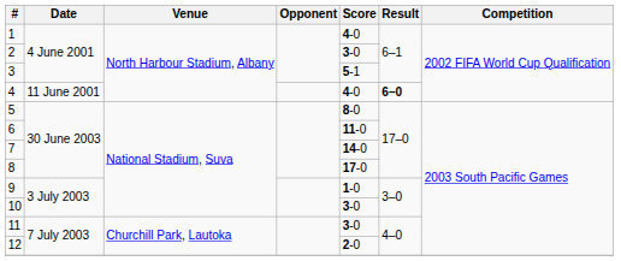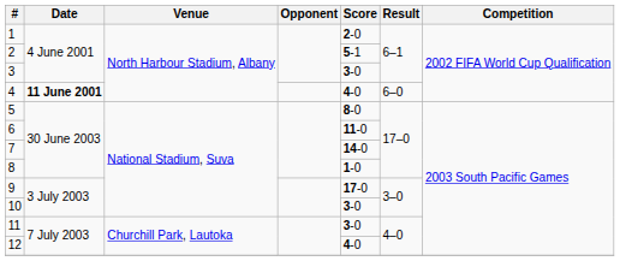 <table class="wikitable" style="text-align:left;">
 <tr>
 <th>#</th>
 <th>Date</th>
 <th>Venue</th>
 <th>Opponent</th>
 <th>Score</th>
 <th>Result</th>
 <th>Competition</th>
 </tr>
 <tr>
 <td>1</td>
 <td rowspan="3">4 June 2001</td>
 <td rowspan="4"><a href='#'>North Harbour Stadium</a>, <a href='#'>Albany</a></td>
 <td rowspan="3"></td>
-<td><strong>4</strong>-0</td>
+<td><strong>2</strong>-0</td>
 <td rowspan="3">6–1</td>
 <td rowspan="4"><a href='#'>2002 FIFA World Cup Qualification</a></td>
 </tr>
 <tr>
 <td>2</td>
+<td><strong>5</strong>-1</td>
+</tr>
+<tr>
+<td>3</td>
 <td><strong>3</strong>-0</td>
 </tr>
 <tr>
-<td>3</td>
-<td><strong>5</strong>-1</td>
-</tr>
-<tr>
 <td>4</td>
-<td>11 June 2001</td>
+<td><strong>11 June 2001</strong></td>
 <td></td>
 <td><strong>4</strong>-0</td>
-<td><strong>6–0</strong></td>
+<td>6–0</td>
 </tr>
 <tr>
 <td>5</td>
 <td rowspan="4">30 June 2003</td>
 <td rowspan="6"><a href='#'>National Stadium</a>, <a href='#'>Suva</a></td>
 <td rowspan="4"></td>
 <td><strong>8</strong>-0</td>
 <td rowspan="4">17–0</td>
 <td rowspan="8"><a href='#'>2003 South Pacific Games</a></td>
 </tr>
 <tr>
 <td>6</td>
 <td><strong>11</strong>-0</td>
 </tr>
 <tr>
 <td>7</td>
 <td><strong>14</strong>-0</td>
 </tr>
 <tr>
 <td>8</td>
-<td><strong>17</strong>-0</td>
+<td><strong>1</strong>-0</td>
 </tr>
 <tr>
 <td>9</td>
 <td rowspan="2">3 July 2003</td>
 <td rowspan="2"></td>
-<td><strong>1</strong>-0</td>
+<td><strong>17</strong>-0</td>
 <td rowspan="2">3–0</td>
 </tr>
 <tr>
 <td>10</td>
 <td><strong>3</strong>-0</td>
 </tr>
 <tr>
 <td>11</td>
 <td rowspan="2">7 July 2003</td>
 <td rowspan="2"><a href='#'>Churchill Park</a>, <a href='#'>Lautoka</a></td>
 <td rowspan="2"></td>
 <td><strong>3</strong>-0</td>
 <td rowspan="2">4–0</td>
 </tr>
 <tr>
 <td>12</td>
-<td><strong>2</strong>-0</td>
+<td><strong>4</strong>-0</td>
 </tr>
 <tr>
 </tr>
 </table>
